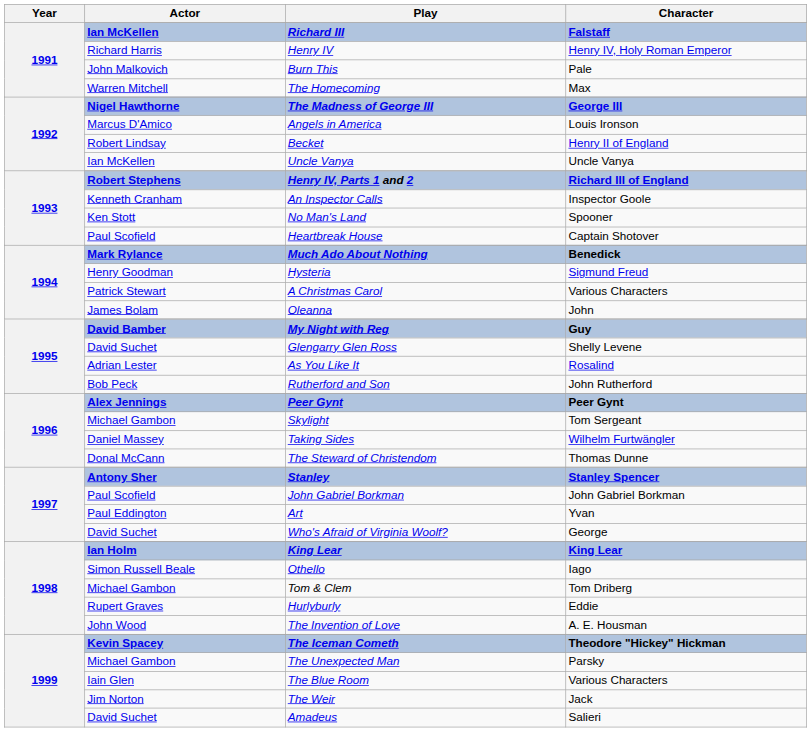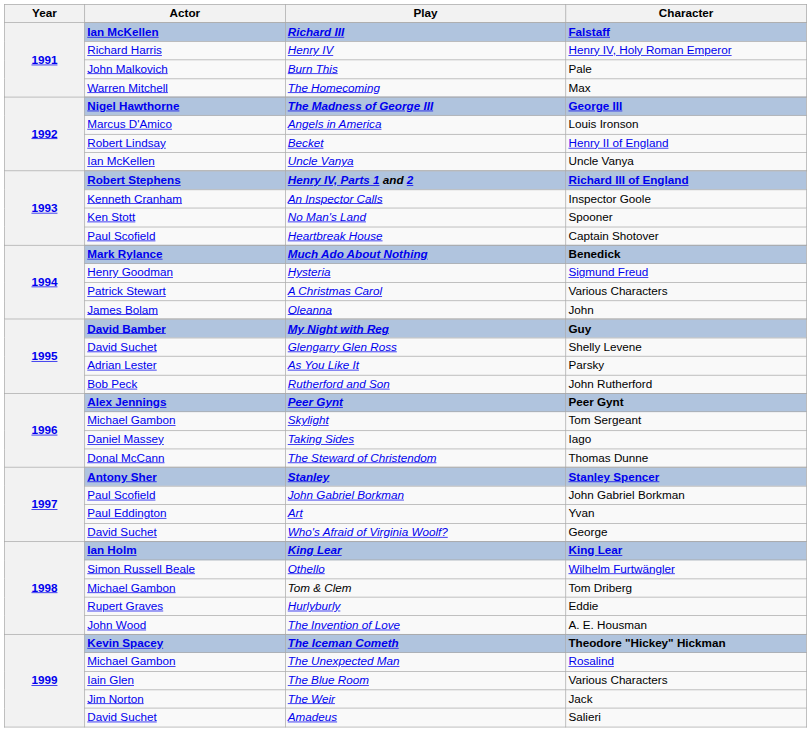 <table class="wikitable" style="width:87%;">
 <tr style="background:#bebebe;">
 <th style="width:10%;">Year</th>
 <th style="width:25%;">Actor</th>
 <th style="width:35%;">Play</th>
 <th style="width:30%;">Character</th>
 </tr>
 <tr>
 <th rowspan="5" style="text-align:center;"><a href='#'>1991</a></th>
 </tr>
 <tr style="background:#B0C4DE">
 <td><strong><a href='#'>Ian McKellen</a></strong></td>
 <td><strong><em><a href='#'>Richard III</a></em></strong></td>
 <td><strong><a href='#'>Falstaff</a></strong></td>
 </tr>
 <tr>
 <td><a href='#'>Richard Harris</a></td>
 <td><em><a href='#'>Henry IV</a></em></td>
 <td><a href='#'>Henry IV, Holy Roman Emperor</a></td>
 </tr>
 <tr>
 <td><a href='#'>John Malkovich</a></td>
 <td><em><a href='#'>Burn This</a></em></td>
 <td>Pale</td>
 </tr>
 <tr>
 <td><a href='#'>Warren Mitchell</a></td>
 <td><em><a href='#'>The Homecoming</a></em></td>
 <td>Max</td>
 </tr>
 <tr>
 <th rowspan="5" style="text-align:center;"><a href='#'>1992</a></th>
 </tr>
 <tr style="background:#B0C4DE">
 <td><strong><a href='#'>Nigel Hawthorne</a></strong></td>
 <td><strong><em><a href='#'>The Madness of George III</a></em></strong></td>
 <td><strong><a href='#'>George III</a></strong></td>
 </tr>
 <tr>
 <td><a href='#'>Marcus D'Amico</a></td>
 <td><em><a href='#'>Angels in America</a></em></td>
 <td>Louis Ironson</td>
 </tr>
 <tr>
 <td><a href='#'>Robert Lindsay</a></td>
 <td><em><a href='#'>Becket</a></em></td>
 <td><a href='#'>Henry II of England</a></td>
 </tr>
 <tr>
 <td><a href='#'>Ian McKellen</a></td>
 <td><em><a href='#'>Uncle Vanya</a></em></td>
 <td>Uncle Vanya</td>
 </tr>
 <tr>
 <th rowspan="5" style="text-align:center;"><a href='#'>1993</a></th>
 </tr>
 <tr style="background:#B0C4DE">
 <td><strong><a href='#'>Robert Stephens</a></strong></td>
 <td><strong><em><a href='#'>Henry IV, Parts 1</a> and <a href='#'>2</a></em></strong></td>
 <td><strong><a href='#'>Richard III of England</a></strong></td>
 </tr>
 <tr>
 <td><a href='#'>Kenneth Cranham</a></td>
 <td><em><a href='#'>An Inspector Calls</a></em></td>
 <td>Inspector Goole</td>
 </tr>
 <tr>
 <td><a href='#'>Ken Stott</a></td>
 <td><em><a href='#'>No Man's Land</a></em></td>
 <td>Spooner</td>
 </tr>
 <tr>
 <td><a href='#'>Paul Scofield</a></td>
 <td><em><a href='#'>Heartbreak House</a></em></td>
 <td>Captain Shotover</td>
 </tr>
 <tr>
 <th rowspan="5" style="text-align:center;"><a href='#'>1994</a></th>
 </tr>
 <tr style="background:#B0C4DE">
 <td><strong><a href='#'>Mark Rylance</a></strong></td>
 <td><strong><em><a href='#'>Much Ado About Nothing</a></em></strong></td>
 <td><strong>Benedick</strong></td>
 </tr>
 <tr>
 <td><a href='#'>Henry Goodman</a></td>
 <td><em><a href='#'>Hysteria</a></em></td>
 <td><a href='#'>Sigmund Freud</a></td>
 </tr>
 <tr>
 <td><a href='#'>Patrick Stewart</a></td>
 <td><em><a href='#'>A Christmas Carol</a></em></td>
 <td>Various Characters</td>
 </tr>
 <tr>
 <td><a href='#'>James Bolam</a></td>
 <td><em><a href='#'>Oleanna</a></em></td>
 <td>John</td>
 </tr>
 <tr>
 <th rowspan="5" style="text-align:center;"><a href='#'>1995</a></th>
 </tr>
 <tr style="background:#B0C4DE">
 <td><strong><a href='#'>David Bamber</a></strong></td>
 <td><strong><em><a href='#'>My Night with Reg</a></em></strong></td>
 <td><strong>Guy</strong></td>
 </tr>
 <tr>
 <td><a href='#'>David Suchet</a></td>
 <td><em><a href='#'>Glengarry Glen Ross</a></em></td>
 <td>Shelly Levene</td>
 </tr>
 <tr>
 <td><a href='#'>Adrian Lester</a></td>
 <td><em><a href='#'>As You Like It</a></em></td>
-<td><a href='#'>Rosalind</a></td>
+<td>Parsky</td>
 </tr>
 <tr>
 <td><a href='#'>Bob Peck</a></td>
 <td><em><a href='#'>Rutherford and Son</a></em></td>
 <td>John Rutherford</td>
 </tr>
 <tr>
 <th rowspan="5" style="text-align:center;"><a href='#'>1996</a></th>
 </tr>
 <tr style="background:#B0C4DE">
 <td><strong><a href='#'>Alex Jennings</a></strong></td>
 <td><strong><em><a href='#'>Peer Gynt</a></em></strong></td>
 <td><strong>Peer Gynt</strong></td>
 </tr>
 <tr>
 <td><a href='#'>Michael Gambon</a></td>
 <td><em><a href='#'>Skylight</a></em></td>
 <td>Tom Sergeant</td>
 </tr>
 <tr>
 <td><a href='#'>Daniel Massey</a></td>
 <td><em><a href='#'>Taking Sides</a></em></td>
-<td><a href='#'>Wilhelm Furtwängler</a></td>
+<td>Iago</td>
 </tr>
 <tr>
 <td><a href='#'>Donal McCann</a></td>
 <td><em><a href='#'>The Steward of Christendom</a></em></td>
 <td>Thomas Dunne</td>
 </tr>
 <tr>
 <th rowspan="5" style="text-align:center;"><a href='#'>1997</a></th>
 </tr>
 <tr style="background:#B0C4DE">
 <td><strong><a href='#'>Antony Sher</a></strong></td>
 <td><strong><em><a href='#'>Stanley</a></em></strong></td>
 <td><strong><a href='#'>Stanley Spencer</a></strong></td>
 </tr>
 <tr>
 <td><a href='#'>Paul Scofield</a></td>
 <td><em><a href='#'>John Gabriel Borkman</a></em></td>
 <td>John Gabriel Borkman</td>
 </tr>
 <tr>
 <td><a href='#'>Paul Eddington</a></td>
 <td><em><a href='#'>Art</a></em></td>
 <td>Yvan</td>
 </tr>
 <tr>
 <td><a href='#'>David Suchet</a></td>
 <td><em><a href='#'>Who's Afraid of Virginia Woolf?</a></em></td>
 <td>George</td>
 </tr>
 <tr>
 <th rowspan="6" style="text-align:center;"><a href='#'>1998</a></th>
 </tr>
 <tr style="background:#B0C4DE">
 <td><strong><a href='#'>Ian Holm</a></strong></td>
 <td><strong><em><a href='#'>King Lear</a></em></strong></td>
 <td><strong><a href='#'>King Lear</a></strong></td>
 </tr>
 <tr>
 <td><a href='#'>Simon Russell Beale</a></td>
 <td><em><a href='#'>Othello</a></em></td>
-<td>Iago</td>
+<td><a href='#'>Wilhelm Furtwängler</a></td>
 </tr>
 <tr>
 <td><a href='#'>Michael Gambon</a></td>
 <td><em>Tom & Clem</em></td>
 <td>Tom Driberg</td>
 </tr>
 <tr>
 <td><a href='#'>Rupert Graves</a></td>
 <td><em><a href='#'>Hurlyburly</a></em></td>
 <td>Eddie</td>
 </tr>
 <tr>
 <td><a href='#'>John Wood</a></td>
 <td><em><a href='#'>The Invention of Love</a></em></td>
 <td>A. E. Housman</td>
 </tr>
 <tr>
 <th rowspan="6" style="text-align:center;"><a href='#'>1999</a></th>
 </tr>
 <tr style="background:#B0C4DE">
 <td><strong><a href='#'>Kevin Spacey</a></strong></td>
 <td><strong><em><a href='#'>The Iceman Cometh</a></em></strong></td>
 <td><strong>Theodore "Hickey" Hickman</strong></td>
 </tr>
 <tr>
 <td><a href='#'>Michael Gambon</a></td>
 <td><em><a href='#'>The Unexpected Man</a></em></td>
-<td>Parsky</td>
+<td><a href='#'>Rosalind</a></td>
 </tr>
 <tr>
 <td><a href='#'>Iain Glen</a></td>
 <td><em><a href='#'>The Blue Room</a></em></td>
 <td>Various Characters</td>
 </tr>
 <tr>
 <td><a href='#'>Jim Norton</a></td>
 <td><em><a href='#'>The Weir</a></em></td>
 <td>Jack</td>
 </tr>
 <tr>
 <td><a href='#'>David Suchet</a></td>
 <td><em><a href='#'>Amadeus</a></em></td>
 <td>Salieri</td>
 </tr>
 </table>
